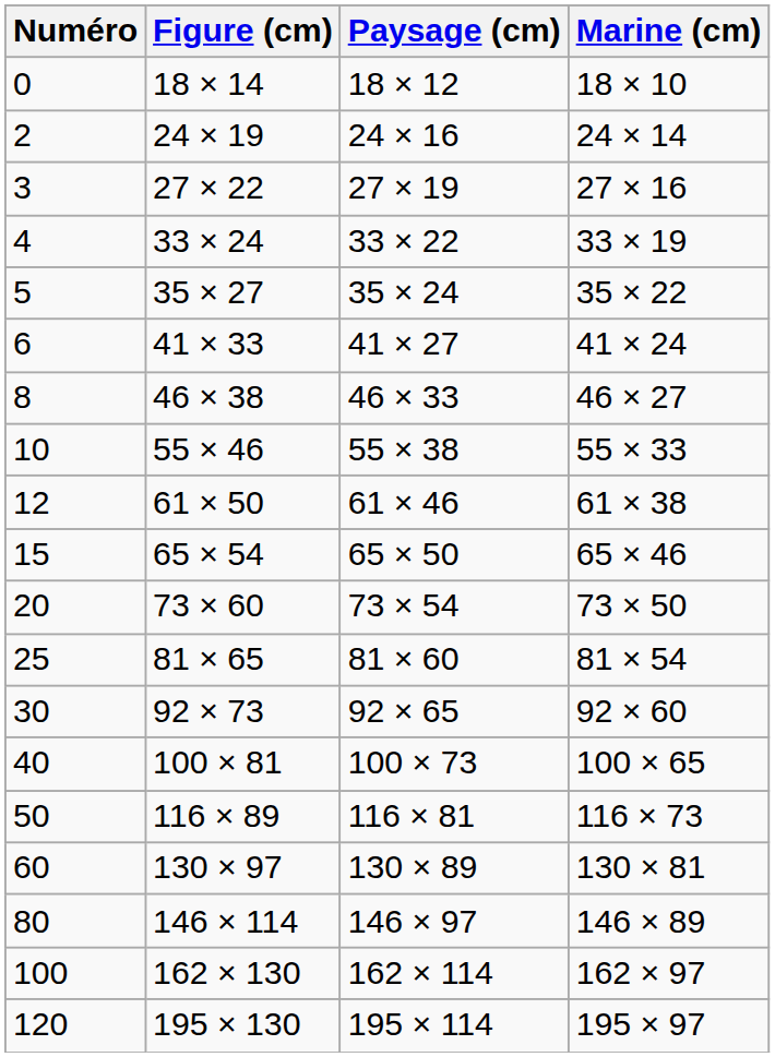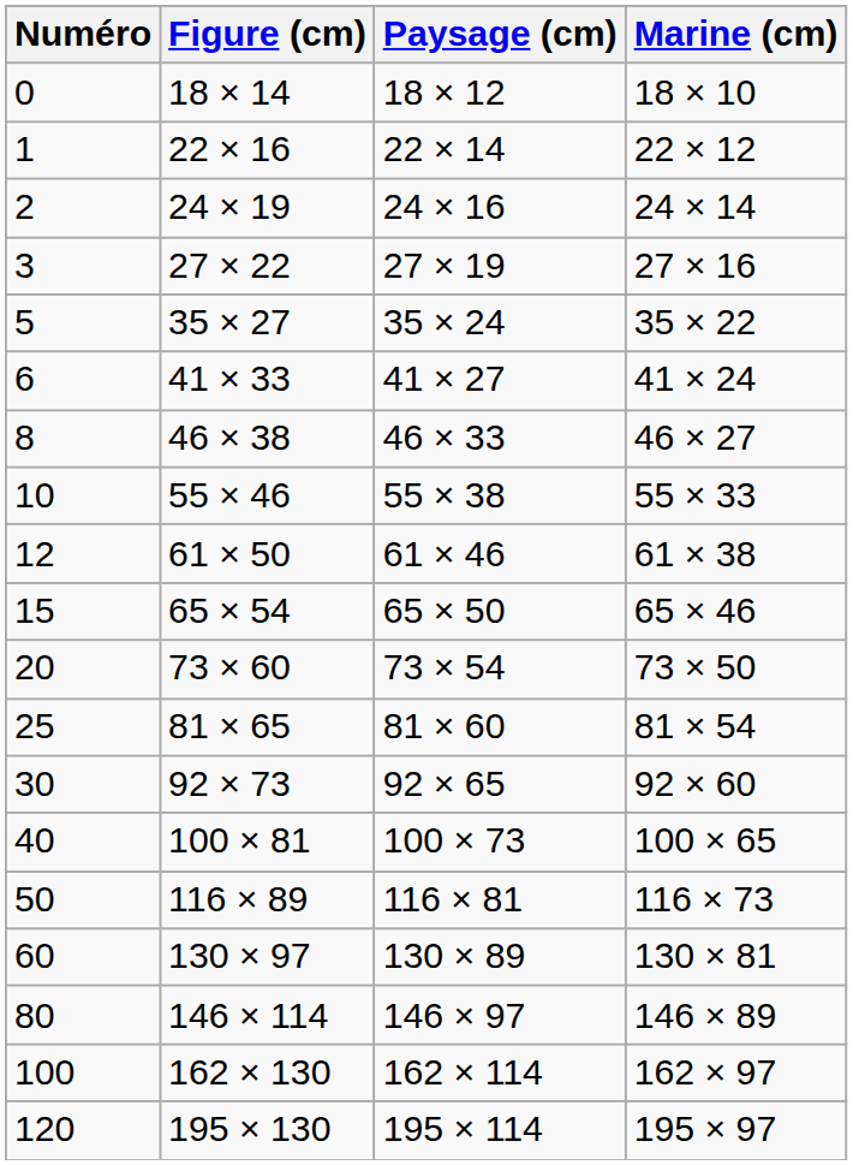 <table class="wikitable">
 <tr>
 <th>Numéro</th>
 <th><a href='#'>Figure</a> (cm)</th>
 <th><a href='#'>Paysage</a> (cm)</th>
 <th><a href='#'>Marine</a> (cm)</th>
 </tr>
 <tr>
 <td>0</td>
 <td>18 × 14</td>
 <td>18 × 12</td>
 <td>18 × 10</td>
 </tr>
 <tr>
+<td>1</td>
+<td>22 × 16</td>
+<td>22 × 14</td>
+<td>22 × 12</td>
+</tr>
+<tr>
 <td>2</td>
 <td>24 × 19</td>
 <td>24 × 16</td>
 <td>24 × 14</td>
 </tr>
 <tr>
 <td>3</td>
 <td>27 × 22</td>
 <td>27 × 19</td>
 <td>27 × 16</td>
-</tr>
-<tr>
-<td>4</td>
-<td>33 × 24</td>
-<td>33 × 22</td>
-<td>33 × 19</td>
 </tr>
 <tr>
 <td>5</td>
 <td>35 × 27</td>
 <td>35 × 24</td>
 <td>35 × 22</td>
 </tr>
 <tr>
 <td>6</td>
 <td>41 × 33</td>
 <td>41 × 27</td>
 <td>41 × 24</td>
 </tr>
 <tr>
 <td>8</td>
 <td>46 × 38</td>
 <td>46 × 33</td>
 <td>46 × 27</td>
 </tr>
 <tr>
 <td>10</td>
 <td>55 × 46</td>
 <td>55 × 38</td>
 <td>55 × 33</td>
 </tr>
 <tr>
 <td>12</td>
 <td>61 × 50</td>
 <td>61 × 46</td>
 <td>61 × 38</td>
 </tr>
 <tr>
 <td>15</td>
 <td>65 × 54</td>
 <td>65 × 50</td>
 <td>65 × 46</td>
 </tr>
 <tr>
 <td>20</td>
 <td>73 × 60</td>
 <td>73 × 54</td>
 <td>73 × 50</td>
 </tr>
 <tr>
 <td>25</td>
 <td>81 × 65</td>
 <td>81 × 60</td>
 <td>81 × 54</td>
 </tr>
 <tr>
 <td>30</td>
 <td>92 × 73</td>
 <td>92 × 65</td>
 <td>92 × 60</td>
 </tr>
 <tr>
 <td>40</td>
 <td>100 × 81</td>
 <td>100 × 73</td>
 <td>100 × 65</td>
 </tr>
 <tr>
 <td>50</td>
 <td>116 × 89</td>
 <td>116 × 81</td>
 <td>116 × 73</td>
 </tr>
 <tr>
 <td>60</td>
 <td>130 × 97</td>
 <td>130 × 89</td>
 <td>130 × 81</td>
 </tr>
 <tr>
 <td>80</td>
 <td>146 × 114</td>
 <td>146 × 97</td>
 <td>146 × 89</td>
 </tr>
 <tr>
 <td>100</td>
 <td>162 × 130</td>
 <td>162 × 114</td>
 <td>162 × 97</td>
 </tr>
 <tr>
 <td>120</td>
 <td>195 × 130</td>
 <td>195 × 114</td>
 <td>195 × 97</td>
 </tr>
 </table>
